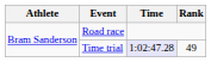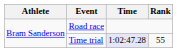 <table class=wikitable style="font-size:90%;">
 <tr>
 <th>Athlete</th>
 <th>Event</th>
 <th>Time</th>
 <th>Rank</th>
 </tr>
 <tr align=center>
 <td align=left rowspan=2><a href='#'>Bram Sanderson</a></td>
 <td align=left><a href='#'>Road race</a></td>
 <td colspan=2></td>
 </tr>
 <tr align=center>
 <td align=left><a href='#'>Time trial</a></td>
 <td style="background: lavender;">1:02:47.28</td>
-<td>49</td>
+<td>55</td>
 </tr>
 </table>
